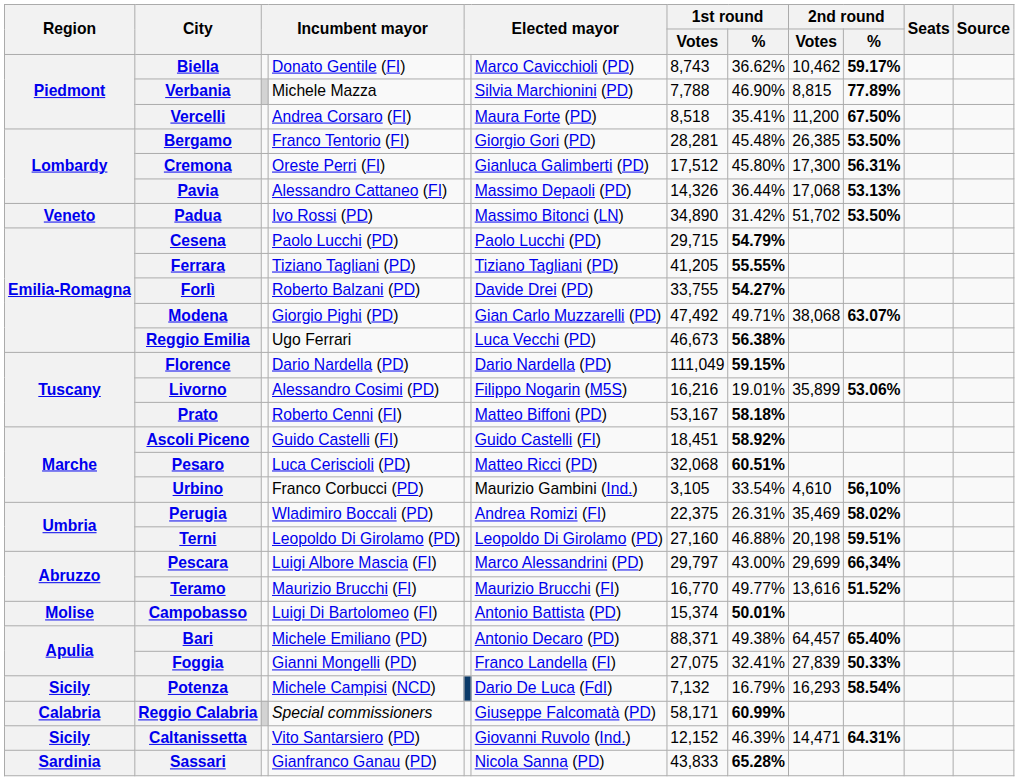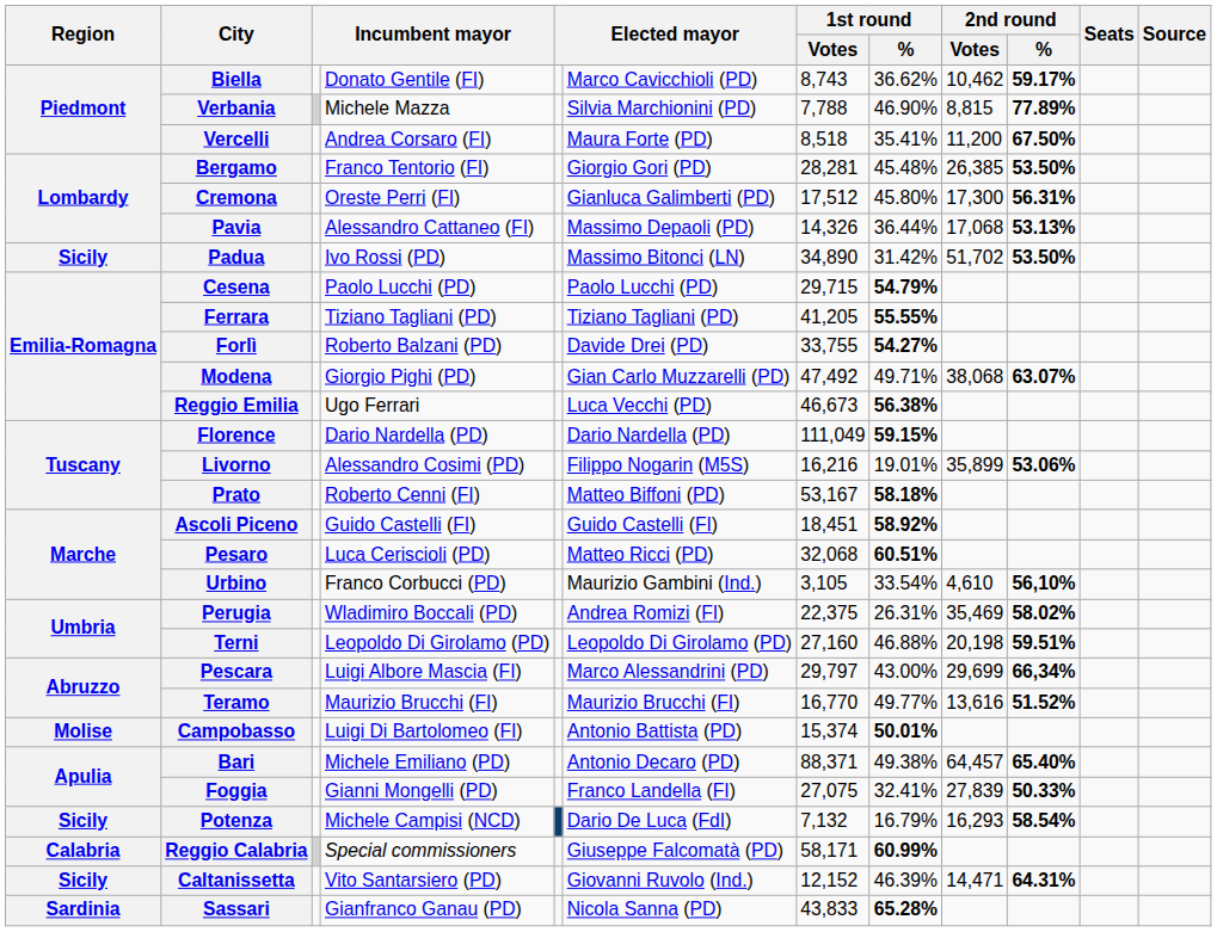 <table class=wikitable>
 <tr>
 <th rowspan=2>Region</th>
 <th rowspan=2>City</th>
 <th colspan=2 rowspan=2>Incumbent mayor</th>
 <th colspan=2 rowspan=2>Elected mayor</th>
 <th colspan=2>1st round</th>
 <th colspan=2>2nd round</th>
 <th rowspan=2>Seats</th>
 <th rowspan=2>Source</th>
 </tr>
 <tr>
 <th>Votes</th>
 <th>%</th>
 <th>Votes</th>
 <th>%</th>
 </tr>
 <tr>
 <th rowspan=3> <a href='#'>Piedmont</a></th>
 <th><a href='#'>Biella</a></th>
 <td bgcolor=></td>
 <td><a href='#'>Donato Gentile</a> (<a href='#'>FI</a>)</td>
 <td bgcolor=></td>
 <td><a href='#'>Marco Cavicchioli</a> (<a href='#'>PD</a>)</td>
 <td>8,743</td>
 <td>36.62%</td>
 <td>10,462</td>
 <td><strong>59.17%</strong></td>
 <td></td>
 <td></td>
 </tr>
 <tr>
 <th><a href='#'>Verbania</a></th>
 <td bgcolor=lightgrey></td>
 <td>Michele Mazza</td>
 <td bgcolor=></td>
 <td><a href='#'>Silvia Marchionini</a> (<a href='#'>PD</a>)</td>
 <td>7,788</td>
 <td>46.90%</td>
 <td>8,815</td>
 <td><strong>77.89%</strong></td>
 <td></td>
 <td></td>
 </tr>
 <tr>
 <th><a href='#'>Vercelli</a></th>
 <td bgcolor=></td>
 <td><a href='#'>Andrea Corsaro</a> (<a href='#'>FI</a>)</td>
 <td bgcolor=></td>
 <td><a href='#'>Maura Forte</a> (<a href='#'>PD</a>)</td>
 <td>8,518</td>
 <td>35.41%</td>
 <td>11,200</td>
 <td><strong>67.50%</strong></td>
 <td></td>
 <td></td>
 </tr>
 <tr>
 <th rowspan=3> <a href='#'>Lombardy</a></th>
 <th><a href='#'>Bergamo</a></th>
 <td bgcolor=></td>
 <td><a href='#'>Franco Tentorio</a> (<a href='#'>FI</a>)</td>
 <td bgcolor=></td>
 <td><a href='#'>Giorgio Gori</a> (<a href='#'>PD</a>)</td>
 <td>28,281</td>
 <td>45.48%</td>
 <td>26,385</td>
 <td><strong>53.50%</strong></td>
 <td></td>
 <td></td>
 </tr>
 <tr>
 <th><a href='#'>Cremona</a></th>
 <td bgcolor=></td>
 <td><a href='#'>Oreste Perri</a> (<a href='#'>FI</a>)</td>
 <td bgcolor=></td>
 <td><a href='#'>Gianluca Galimberti</a> (<a href='#'>PD</a>)</td>
 <td>17,512</td>
 <td>45.80%</td>
 <td>17,300</td>
 <td><strong>56.31%</strong></td>
 <td></td>
 <td></td>
 </tr>
 <tr>
 <th><a href='#'>Pavia</a></th>
 <td bgcolor=></td>
 <td><a href='#'>Alessandro Cattaneo</a> (<a href='#'>FI</a>)</td>
 <td bgcolor=></td>
 <td><a href='#'>Massimo Depaoli</a> (<a href='#'>PD</a>)</td>
 <td>14,326</td>
 <td>36.44%</td>
 <td>17,068</td>
 <td><strong>53.13%</strong></td>
 <td></td>
 <td></td>
 </tr>
 <tr>
-<th> <a href='#'>Veneto</a></th>
+<th> <a href='#'>Sicily</a></th>
 <th><a href='#'>Padua</a></th>
 <td bgcolor=></td>
 <td><a href='#'>Ivo Rossi</a> (<a href='#'>PD</a>)</td>
 <td bgcolor=></td>
 <td><a href='#'>Massimo Bitonci</a> (<a href='#'>LN</a>)</td>
 <td>34,890</td>
 <td>31.42%</td>
 <td>51,702</td>
 <td><strong>53.50%</strong></td>
 <td></td>
 <td></td>
 </tr>
 <tr>
 <th rowspan=5> <a href='#'>Emilia-Romagna</a></th>
 <th><a href='#'>Cesena</a></th>
 <td bgcolor=></td>
 <td><a href='#'>Paolo Lucchi</a> (<a href='#'>PD</a>)</td>
 <td bgcolor=></td>
 <td><a href='#'>Paolo Lucchi</a> (<a href='#'>PD</a>)</td>
 <td>29,715</td>
 <td><strong>54.79%</strong></td>
 <td></td>
 <td></td>
 <td></td>
 <td></td>
 </tr>
 <tr>
 <th><a href='#'>Ferrara</a></th>
 <td bgcolor=></td>
 <td><a href='#'>Tiziano Tagliani</a> (<a href='#'>PD</a>)</td>
 <td bgcolor=></td>
 <td><a href='#'>Tiziano Tagliani</a> (<a href='#'>PD</a>)</td>
 <td>41,205</td>
 <td><strong>55.55%</strong></td>
 <td></td>
 <td></td>
 <td></td>
 <td></td>
 </tr>
 <tr>
 <th><a href='#'>Forlì</a></th>
 <td bgcolor=></td>
 <td><a href='#'>Roberto Balzani</a> (<a href='#'>PD</a>)</td>
 <td bgcolor=></td>
 <td><a href='#'>Davide Drei</a> (<a href='#'>PD</a>)</td>
 <td>33,755</td>
 <td><strong>54.27%</strong></td>
 <td></td>
 <td></td>
 <td></td>
 <td></td>
 </tr>
 <tr>
 <th><a href='#'>Modena</a></th>
 <td bgcolor=></td>
 <td><a href='#'>Giorgio Pighi</a> (<a href='#'>PD</a>)</td>
 <td bgcolor=></td>
 <td><a href='#'>Gian Carlo Muzzarelli</a> (<a href='#'>PD</a>)</td>
 <td>47,492</td>
 <td>49.71%</td>
 <td>38,068</td>
 <td><strong>63.07%</strong></td>
 <td></td>
 <td></td>
 </tr>
 <tr>
 <th><a href='#'>Reggio Emilia</a></th>
 <td bgcolor=></td>
 <td>Ugo Ferrari</td>
 <td bgcolor=></td>
 <td><a href='#'>Luca Vecchi</a> (<a href='#'>PD</a>)</td>
 <td>46,673</td>
 <td><strong>56.38%</strong></td>
 <td></td>
 <td></td>
 <td></td>
 <td></td>
 </tr>
 <tr>
 <th rowspan=3> <a href='#'>Tuscany</a></th>
 <th><a href='#'>Florence</a></th>
 <td bgcolor=></td>
 <td><a href='#'>Dario Nardella</a> (<a href='#'>PD</a>)</td>
 <td bgcolor=></td>
 <td><a href='#'>Dario Nardella</a> (<a href='#'>PD</a>)</td>
 <td>111,049</td>
 <td><strong>59.15%</strong></td>
 <td></td>
 <td></td>
 <td></td>
 <td></td>
 </tr>
 <tr>
 <th><a href='#'>Livorno</a></th>
 <td bgcolor=></td>
 <td><a href='#'>Alessandro Cosimi</a> (<a href='#'>PD</a>)</td>
 <td bgcolor=></td>
 <td><a href='#'>Filippo Nogarin</a> (<a href='#'>M5S</a>)</td>
 <td>16,216</td>
 <td>19.01%</td>
 <td>35,899</td>
 <td><strong>53.06%</strong></td>
 <td></td>
 <td></td>
 </tr>
 <tr>
 <th><a href='#'>Prato</a></th>
 <td bgcolor=></td>
 <td><a href='#'>Roberto Cenni</a> (<a href='#'>FI</a>)</td>
 <td bgcolor=></td>
 <td><a href='#'>Matteo Biffoni</a> (<a href='#'>PD</a>)</td>
 <td>53,167</td>
 <td><strong>58.18%</strong></td>
 <td></td>
 <td></td>
 <td></td>
 <td></td>
 </tr>
 <tr>
 <th rowspan=3> <a href='#'>Marche</a></th>
 <th><a href='#'>Ascoli Piceno</a></th>
 <td bgcolor=></td>
 <td><a href='#'>Guido Castelli</a> (<a href='#'>FI</a>)</td>
 <td bgcolor=></td>
 <td><a href='#'>Guido Castelli</a> (<a href='#'>FI</a>)</td>
 <td>18,451</td>
 <td><strong>58.92%</strong></td>
 <td></td>
 <td></td>
 <td></td>
 <td></td>
 </tr>
 <tr>
 <th><a href='#'>Pesaro</a></th>
 <td bgcolor=></td>
 <td><a href='#'>Luca Ceriscioli</a> (<a href='#'>PD</a>)</td>
 <td bgcolor=></td>
 <td><a href='#'>Matteo Ricci</a> (<a href='#'>PD</a>)</td>
 <td>32,068</td>
 <td><strong>60.51%</strong></td>
 <td></td>
 <td></td>
 <td></td>
 <td></td>
 </tr>
 <tr>
 <th><a href='#'>Urbino</a></th>
 <td bgcolor=></td>
 <td>Franco Corbucci (<a href='#'>PD</a>)</td>
 <td bgcolor=></td>
 <td>Maurizio Gambini (<a href='#'>Ind.</a>)</td>
 <td>3,105</td>
 <td>33.54%</td>
 <td>4,610</td>
 <td><strong>56,10%</strong></td>
 <td></td>
 <td></td>
 </tr>
 <tr>
 <th rowspan=2> <a href='#'>Umbria</a></th>
 <th><a href='#'>Perugia</a></th>
 <td bgcolor=></td>
 <td><a href='#'>Wladimiro Boccali</a> (<a href='#'>PD</a>)</td>
 <td bgcolor=></td>
 <td><a href='#'>Andrea Romizi</a> (<a href='#'>FI</a>)</td>
 <td>22,375</td>
 <td>26.31%</td>
 <td>35,469</td>
 <td><strong>58.02%</strong></td>
 <td></td>
 <td></td>
 </tr>
 <tr>
 <th><a href='#'>Terni</a></th>
 <td bgcolor=></td>
 <td><a href='#'>Leopoldo Di Girolamo</a> (<a href='#'>PD</a>)</td>
 <td bgcolor=></td>
 <td><a href='#'>Leopoldo Di Girolamo</a> (<a href='#'>PD</a>)</td>
 <td>27,160</td>
 <td>46.88%</td>
 <td>20,198</td>
 <td><strong>59.51%</strong></td>
 <td></td>
 <td></td>
 </tr>
 <tr>
 <th rowspan=2> <a href='#'>Abruzzo</a></th>
 <th><a href='#'>Pescara</a></th>
 <td bgcolor=></td>
 <td><a href='#'>Luigi Albore Mascia</a> (<a href='#'>FI</a>)</td>
 <td bgcolor=></td>
 <td><a href='#'>Marco Alessandrini</a> (<a href='#'>PD</a>)</td>
 <td>29,797</td>
 <td>43.00%</td>
 <td>29,699</td>
 <td><strong>66,34%</strong></td>
 <td></td>
 <td></td>
 </tr>
 <tr>
 <th><a href='#'>Teramo</a></th>
 <td bgcolor=></td>
 <td><a href='#'>Maurizio Brucchi</a> (<a href='#'>FI</a>)</td>
 <td bgcolor=></td>
 <td><a href='#'>Maurizio Brucchi</a> (<a href='#'>FI</a>)</td>
 <td>16,770</td>
 <td>49.77%</td>
 <td>13,616</td>
 <td><strong>51.52%</strong></td>
 <td></td>
 <td></td>
 </tr>
 <tr>
 <th> <a href='#'>Molise</a></th>
 <th><a href='#'>Campobasso</a></th>
 <td bgcolor=></td>
 <td><a href='#'>Luigi Di Bartolomeo</a> (<a href='#'>FI</a>)</td>
 <td bgcolor=></td>
 <td><a href='#'>Antonio Battista</a> (<a href='#'>PD</a>)</td>
 <td>15,374</td>
 <td><strong>50.01%</strong></td>
 <td></td>
 <td></td>
 <td></td>
 <td></td>
 </tr>
 <tr>
 <th rowspan=2> <a href='#'>Apulia</a></th>
 <th><a href='#'>Bari</a></th>
 <td bgcolor=></td>
 <td><a href='#'>Michele Emiliano</a> (<a href='#'>PD</a>)</td>
 <td bgcolor=></td>
 <td><a href='#'>Antonio Decaro</a> (<a href='#'>PD</a>)</td>
 <td>88,371</td>
 <td>49.38%</td>
 <td>64,457</td>
 <td><strong>65.40%</strong></td>
 <td></td>
 <td></td>
 </tr>
 <tr>
 <th><a href='#'>Foggia</a></th>
 <td bgcolor=></td>
 <td><a href='#'>Gianni Mongelli</a> (<a href='#'>PD</a>)</td>
 <td bgcolor=></td>
 <td><a href='#'>Franco Landella</a> (<a href='#'>FI</a>)</td>
 <td>27,075</td>
 <td>32.41%</td>
 <td>27,839</td>
 <td><strong>50.33%</strong></td>
 <td></td>
 <td></td>
 </tr>
 <tr>
 <th> <a href='#'>Sicily</a></th>
 <th><a href='#'>Potenza</a></th>
 <td bgcolor=></td>
 <td><a href='#'>Michele Campisi</a> (<a href='#'>NCD</a>)</td>
 <td style="color:inherit;background:#0B3B6A"></td>
 <td><a href='#'>Dario De Luca</a> (<a href='#'>FdI</a>)</td>
 <td>7,132</td>
 <td>16.79%</td>
 <td>16,293</td>
 <td><strong>58.54%</strong></td>
 <td></td>
 <td></td>
 </tr>
 <tr>
 <th> <a href='#'>Calabria</a></th>
 <th><a href='#'>Reggio Calabria</a></th>
 <td bgcolor=lightgrey></td>
 <td><em>Special commissioners</em></td>
 <td bgcolor=></td>
 <td><a href='#'>Giuseppe Falcomatà</a> (<a href='#'>PD</a>)</td>
 <td>58,171</td>
 <td><strong>60.99%</strong></td>
 <td></td>
 <td></td>
 <td></td>
 <td></td>
 </tr>
 <tr>
 <th> <a href='#'>Sicily</a></th>
 <th><a href='#'>Caltanissetta</a></th>
 <td bgcolor=></td>
 <td><a href='#'>Vito Santarsiero</a> (<a href='#'>PD</a>)</td>
 <td bgcolor=></td>
 <td><a href='#'>Giovanni Ruvolo</a> (<a href='#'>Ind.</a>)</td>
 <td>12,152</td>
 <td>46.39%</td>
 <td>14,471</td>
 <td><strong>64.31%</strong></td>
 <td></td>
 <td></td>
 </tr>
 <tr>
 <th> <a href='#'>Sardinia</a></th>
 <th><a href='#'>Sassari</a></th>
 <td bgcolor=></td>
 <td><a href='#'>Gianfranco Ganau</a> (<a href='#'>PD</a>)</td>
 <td bgcolor=></td>
 <td><a href='#'>Nicola Sanna</a> (<a href='#'>PD</a>)</td>
 <td>43,833</td>
 <td><strong>65.28%</strong></td>
 <td></td>
 <td></td>
 <td></td>
 <td></td>
 </tr>
 </table>
